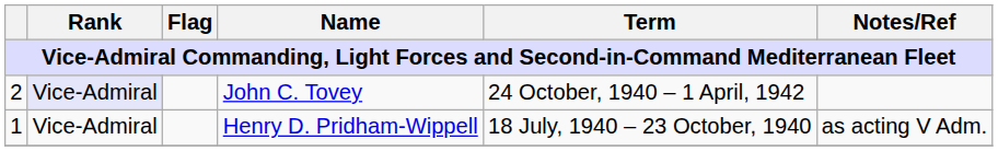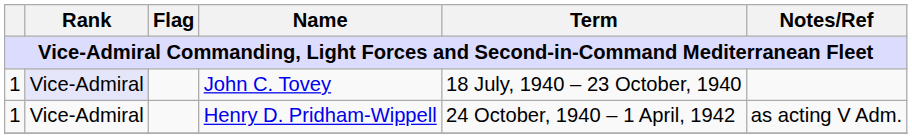 <table class="wikitable">
 <tr>
 <th></th>
 <th>Rank</th>
 <th>Flag</th>
 <th>Name</th>
 <th>Term</th>
 <th>Notes/Ref</th>
 </tr>
 <tr>
 <td colspan="6" align="center" style="background:#dcdcfe;"><strong>Vice-Admiral Commanding, Light Forces and Second-in-Command Mediterranean Fleet</strong></td>
 </tr>
 <tr>
-<td>2</td>
+<td>1</td>
 <td style="background: lavender;">Vice-Admiral</td>
 <td></td>
 <td><a href='#'>John C. Tovey</a></td>
-<td>24 October, 1940 – 1 April, 1942</td>
+<td>18 July, 1940 – 23 October, 1940</td>
 <td></td>
 </tr>
 <tr>
 <td>1</td>
 <td>Vice-Admiral</td>
 <td></td>
 <td><a href='#'>Henry D. Pridham-Wippell</a></td>
-<td>18 July, 1940 – 23 October, 1940</td>
+<td>24 October, 1940 – 1 April, 1942</td>
 <td>as acting V Adm. </td>
 </tr>
 <tr>
 </tr>
 </table>
